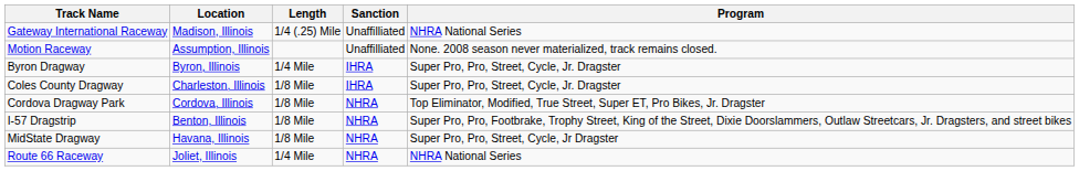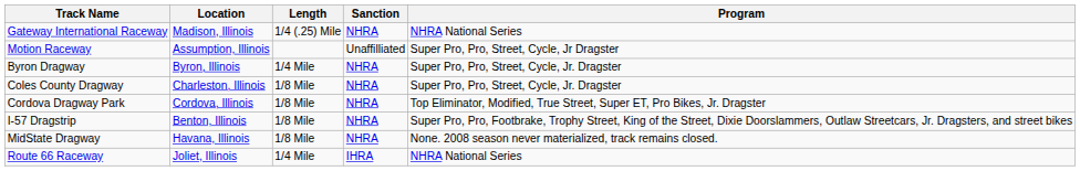 <table class="wikitable">
 <tr>
 <th>Track Name</th>
 <th>Location</th>
 <th>Length</th>
 <th>Sanction</th>
 <th>Program</th>
 </tr>
 <tr>
 <td><a href='#'>Gateway International Raceway</a></td>
 <td><a href='#'>Madison, Illinois</a></td>
 <td>1/4 (.25) Mile</td>
-<td>Unaffilliated</td>
+<td><a href='#'>NHRA</a></td>
 <td><a href='#'>NHRA</a> National Series</td>
 </tr>
 <tr>
 <td><a href='#'>Motion Raceway</a></td>
 <td><a href='#'>Assumption, Illinois</a></td>
 <td></td>
 <td>Unaffilliated</td>
-<td>None. 2008 season never materialized, track remains closed.</td>
+<td>Super Pro, Pro, Street, Cycle, Jr Dragster</td>
 </tr>
 <tr>
 <td>Byron Dragway</td>
 <td><a href='#'>Byron, Illinois</a></td>
 <td>1/4 Mile</td>
-<td><a href='#'>IHRA</a></td>
+<td><a href='#'>NHRA</a></td>
 <td>Super Pro, Pro, Street, Cycle, Jr. Dragster</td>
 </tr>
 <tr>
 <td>Coles County Dragway</td>
 <td><a href='#'>Charleston, Illinois</a></td>
 <td>1/8 Mile</td>
-<td><a href='#'>IHRA</a></td>
+<td><a href='#'>NHRA</a></td>
 <td>Super Pro, Pro, Street, Cycle, Jr. Dragster</td>
 </tr>
 <tr>
 <td>Cordova Dragway Park</td>
 <td><a href='#'>Cordova, Illinois</a></td>
 <td>1/8 Mile</td>
 <td><a href='#'>NHRA</a></td>
 <td>Top Eliminator, Modified, True Street, Super ET, Pro Bikes, Jr. Dragster</td>
 </tr>
 <tr>
 <td>I-57 Dragstrip</td>
 <td><a href='#'>Benton, Illinois</a></td>
 <td>1/8 Mile</td>
 <td><a href='#'>NHRA</a></td>
 <td>Super Pro, Pro, Footbrake, Trophy Street, King of the Street, Dixie Doorslammers, Outlaw Streetcars, Jr. Dragsters, and street bikes</td>
 </tr>
 <tr>
 <td>MidState Dragway</td>
 <td><a href='#'>Havana, Illinois</a></td>
 <td>1/8 Mile</td>
 <td><a href='#'>NHRA</a></td>
-<td>Super Pro, Pro, Street, Cycle, Jr Dragster</td>
+<td>None. 2008 season never materialized, track remains closed.</td>
 </tr>
 <tr>
 <td><a href='#'>Route 66 Raceway</a></td>
 <td><a href='#'>Joliet, Illinois</a></td>
 <td>1/4 Mile</td>
-<td><a href='#'>NHRA</a></td>
+<td><a href='#'>IHRA</a></td>
 <td><a href='#'>NHRA</a> National Series</td>
 </tr>
 </table>
